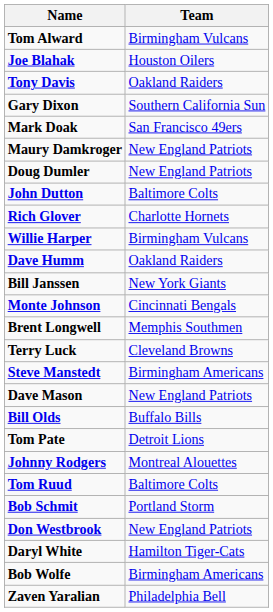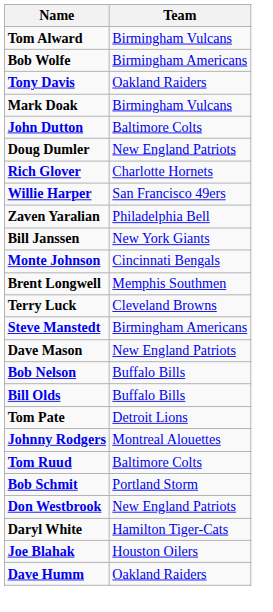 <table class="wikitable">
 <tr>
 <th>Name</th>
 <th>Team</th>
 </tr>
 <tr>
 <td><strong>Tom Alward</strong></td>
 <td><a href='#'>Birmingham Vulcans</a></td>
 </tr>
 <tr>
-<td><strong><a href='#'>Joe Blahak</a></strong></td>
-<td><a href='#'>Houston Oilers</a></td>
+<td><strong>Bob Wolfe</strong></td>
+<td><a href='#'>Birmingham Americans</a></td>
 </tr>
 <tr>
 <td><strong><a href='#'>Tony Davis</a></strong></td>
 <td><a href='#'>Oakland Raiders</a></td>
 </tr>
 <tr>
-<td><strong>Gary Dixon</strong></td>
-<td><a href='#'>Southern California Sun</a></td>
+<td><strong>Mark Doak</strong></td>
+<td><a href='#'>Birmingham Vulcans</a></td>
 </tr>
 <tr>
-<td><strong>Mark Doak</strong></td>
-<td><a href='#'>San Francisco 49ers</a></td>
-</tr>
-<tr>
-<td><strong>Maury Damkroger</strong></td>
-<td><a href='#'>New England Patriots</a></td>
+<td><strong><a href='#'>John Dutton</a></strong></td>
+<td><a href='#'>Baltimore Colts</a></td>
 </tr>
 <tr>
 <td><strong>Doug Dumler</strong></td>
 <td><a href='#'>New England Patriots</a></td>
-</tr>
-<tr>
-<td><strong><a href='#'>John Dutton</a></strong></td>
-<td><a href='#'>Baltimore Colts</a></td>
 </tr>
 <tr>
 <td><strong><a href='#'>Rich Glover</a></strong></td>
 <td><a href='#'>Charlotte Hornets</a></td>
 </tr>
 <tr>
 <td><strong><a href='#'>Willie Harper</a></strong></td>
-<td><a href='#'>Birmingham Vulcans</a></td>
+<td><a href='#'>San Francisco 49ers</a></td>
 </tr>
 <tr>
-<td><strong><a href='#'>Dave Humm</a></strong></td>
-<td><a href='#'>Oakland Raiders</a></td>
+<td><strong>Zaven Yaralian</strong></td>
+<td><a href='#'>Philadelphia Bell</a></td>
 </tr>
 <tr>
 <td><strong>Bill Janssen</strong></td>
 <td><a href='#'>New York Giants</a></td>
 </tr>
 <tr>
 <td><strong><a href='#'>Monte Johnson</a></strong></td>
 <td><a href='#'>Cincinnati Bengals</a></td>
 </tr>
 <tr>
 <td><strong>Brent Longwell</strong></td>
 <td><a href='#'>Memphis Southmen</a></td>
 </tr>
 <tr>
 <td><strong>Terry Luck</strong></td>
 <td><a href='#'>Cleveland Browns</a></td>
 </tr>
 <tr>
 <td><strong><a href='#'>Steve Manstedt</a></strong></td>
 <td><a href='#'>Birmingham Americans</a></td>
 </tr>
 <tr>
 <td><strong>Dave Mason</strong></td>
 <td><a href='#'>New England Patriots</a></td>
+</tr>
+<tr>
+<td><strong><a href='#'>Bob Nelson</a></strong></td>
+<td><a href='#'>Buffalo Bills</a></td>
 </tr>
 <tr>
 <td><strong><a href='#'>Bill Olds</a></strong></td>
 <td><a href='#'>Buffalo Bills</a></td>
 </tr>
 <tr>
 <td><strong>Tom Pate</strong></td>
 <td><a href='#'>Detroit Lions</a></td>
 </tr>
 <tr>
 <td><strong><a href='#'>Johnny Rodgers</a></strong></td>
 <td><a href='#'>Montreal Alouettes</a></td>
 </tr>
 <tr>
 <td><strong><a href='#'>Tom Ruud</a></strong></td>
 <td><a href='#'>Baltimore Colts</a></td>
 </tr>
 <tr>
 <td><strong><a href='#'>Bob Schmit</a></strong></td>
 <td><a href='#'>Portland Storm</a></td>
 </tr>
 <tr>
 <td><strong><a href='#'>Don Westbrook</a></strong></td>
 <td><a href='#'>New England Patriots</a></td>
 </tr>
 <tr>
 <td><strong>Daryl White</strong></td>
 <td><a href='#'>Hamilton Tiger-Cats</a></td>
 </tr>
 <tr>
-<td><strong>Bob Wolfe</strong></td>
-<td><a href='#'>Birmingham Americans</a></td>
+<td><strong><a href='#'>Joe Blahak</a></strong></td>
+<td><a href='#'>Houston Oilers</a></td>
 </tr>
 <tr>
-<td><strong>Zaven Yaralian</strong></td>
-<td><a href='#'>Philadelphia Bell</a></td>
+<td><strong><a href='#'>Dave Humm</a></strong></td>
+<td><a href='#'>Oakland Raiders</a></td>
 </tr>
 </table>
